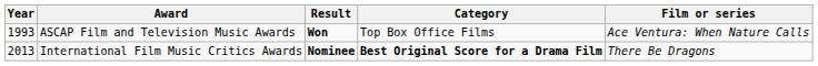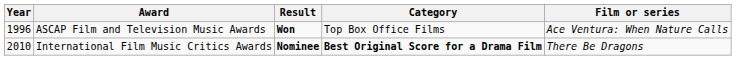 <table class="wikitable" style="font-size: 90%;">
 <tr>
 <th>Year</th>
 <th>Award</th>
 <th>Result</th>
 <th>Category</th>
 <th>Film or series</th>
 </tr>
 <tr>
-<td>1993</td>
+<td>1996</td>
 <td>ASCAP Film and Television Music Awards</td>
 <td><strong>Won</strong></td>
 <td>Top Box Office Films</td>
 <td><em>Ace Ventura: When Nature Calls</em></td>
 </tr>
 <tr>
-<td>2013</td>
+<td>2010</td>
 <td>International Film Music Critics Awards</td>
 <td><strong>Nominee</strong></td>
 <td><strong>Best Original Score for a Drama Film</strong></td>
 <td><em>There Be Dragons</em></td>
 </tr>
 </table>
